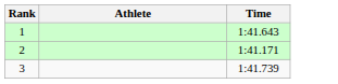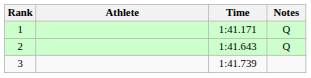 <table class=wikitable style="text-align:center">
 <tr>
 <th width=40>Rank</th>
 <th width=250>Athlete</th>
 <th width=80>Time</th>
+<th width=50>Notes</th>
 </tr>
 <tr bgcolor="ccffcc">
 <td>1</td>
 <td align=left></td>
-<td>1:41.643</td>
+<td>1:41.171</td>
+<td>Q</td>
 </tr>
 <tr bgcolor="ccffcc">
 <td>2</td>
 <td align=left></td>
-<td>1:41.171</td>
+<td>1:41.643</td>
+<td>Q</td>
 </tr>
 <tr>
 <td>3</td>
 <td align=left></td>
 <td>1:41.739</td>
+<td></td>
 </tr>
 </table>
